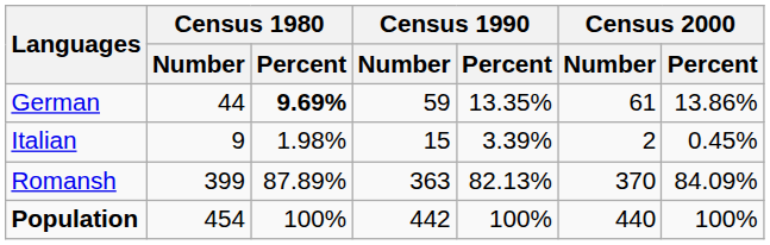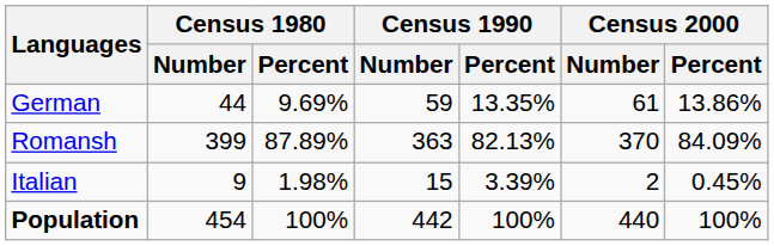 <table class="wikitable">
 <tr ---->
 <th rowspan="2">Languages</th>
 <th colspan="2">Census 1980</th>
 <th colspan="2">Census 1990</th>
 <th colspan="2">Census 2000</th>
 </tr>
 <tr ---->
 <th>Number</th>
 <th>Percent</th>
 <th>Number</th>
 <th>Percent</th>
 <th>Number</th>
 <th>Percent</th>
 </tr>
 <tr ---->
 <td><a href='#'>German</a></td>
 <td align=right>44</td>
-<td align=right><strong>9.69%</strong></td>
+<td align=right>9.69%</td>
 <td align=right>59</td>
 <td align=right>13.35%</td>
 <td align=right>61</td>
 <td align=right>13.86%</td>
+</tr>
+<tr ---->
+<td><a href='#'>Romansh</a></td>
+<td align=right>399</td>
+<td align=right>87.89%</td>
+<td align=right>363</td>
+<td align=right>82.13%</td>
+<td align=right>370</td>
+<td align=right>84.09%</td>
 </tr>
 <tr ---->
 <td><a href='#'>Italian</a></td>
 <td align=right>9</td>
 <td align=right>1.98%</td>
 <td align=right>15</td>
 <td align=right>3.39%</td>
 <td align=right>2</td>
 <td align=right>0.45%</td>
 </tr>
 <tr ---->
-<td><a href='#'>Romansh</a></td>
-<td align=right>399</td>
-<td align=right>87.89%</td>
-<td align=right>363</td>
-<td align=right>82.13%</td>
-<td align=right>370</td>
-<td align=right>84.09%</td>
-</tr>
-<tr ---->
 <td><strong>Population</strong></td>
 <td align=right>454</td>
 <td align=right>100%</td>
 <td align=right>442</td>
 <td align=right>100%</td>
 <td align=right>440</td>
 <td align=right>100%</td>
 </tr>
 </table>
